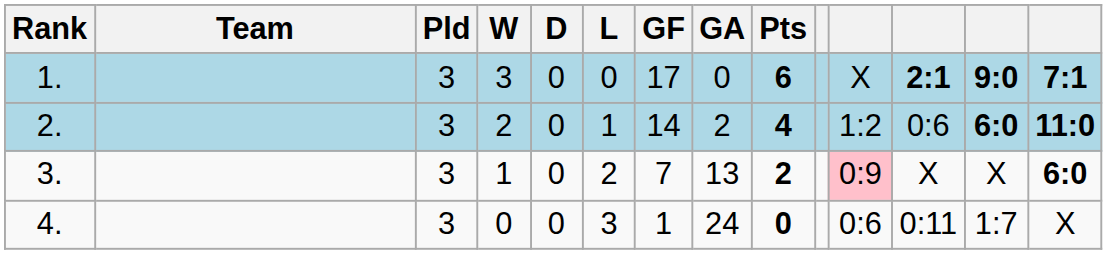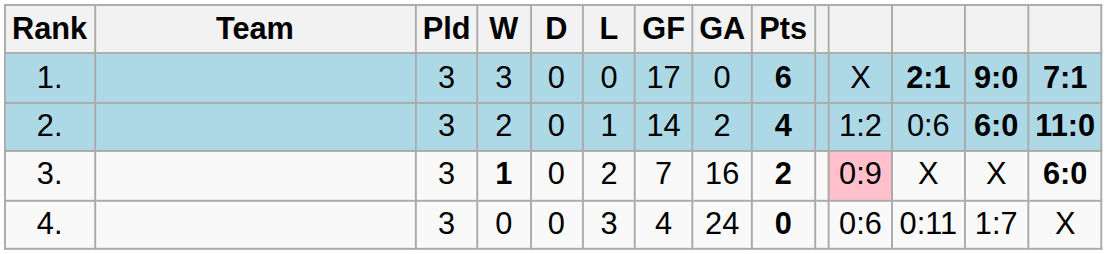 <table class="wikitable">
 <tr>
 <th bgcolor="#efefef">Rank</th>
 <th bgcolor="#efefef" width="160">Team</th>
 <th bgcolor="#efefef" width="20">Pld</th>
 <th bgcolor="#efefef" width="20">W</th>
 <th bgcolor="#efefef" width="20">D</th>
 <th bgcolor="#efefef" width="20">L</th>
 <th bgcolor="#efefef" width="20">GF</th>
 <th bgcolor="#efefef" width="20">GA</th>
 <th bgcolor="#efefef" width="20">Pts</th>
 <th bgcolor="#efefef"></th>
 <th bgcolor="#efefef" width="26"></th>
 <th bgcolor="#efefef" width="26"></th>
 <th bgcolor="#efefef" width="26"></th>
 <th bgcolor="#efefef" width="26"></th>
 </tr>
 <tr align=center bgcolor=lightblue>
 <td>1.</td>
 <td align=left></td>
 <td>3</td>
 <td>3</td>
 <td>0</td>
 <td>0</td>
 <td>17</td>
 <td>0</td>
 <td><strong>6</strong></td>
 <td></td>
 <td>X</td>
 <td><strong>2:1</strong></td>
 <td><strong>9:0</strong></td>
 <td><strong>7:1</strong></td>
 </tr>
 <tr align=center bgcolor=lightblue>
 <td>2.</td>
 <td align=left></td>
 <td>3</td>
 <td>2</td>
 <td>0</td>
 <td>1</td>
 <td>14</td>
 <td>2</td>
 <td><strong>4</strong></td>
 <td></td>
 <td>1:2</td>
 <td>0:6</td>
 <td><strong>6:0</strong></td>
 <td><strong>11:0</strong></td>
 </tr>
 <tr align=center>
 <td>3.</td>
 <td align=left></td>
 <td>3</td>
-<td>1</td>
+<td><strong>1</strong></td>
 <td>0</td>
 <td>2</td>
 <td>7</td>
-<td>13</td>
+<td>16</td>
 <td><strong>2</strong></td>
 <td></td>
 <td style="background: pink;">0:9</td>
 <td>X</td>
 <td>X</td>
 <td><strong>6:0</strong></td>
 </tr>
 <tr align=center>
 <td>4.</td>
 <td align=left></td>
 <td>3</td>
 <td>0</td>
 <td>0</td>
 <td>3</td>
-<td>1</td>
+<td>4</td>
 <td>24</td>
 <td><strong>0</strong></td>
 <td></td>
 <td>0:6</td>
 <td>0:11</td>
 <td>1:7</td>
 <td>X</td>
 </tr>
 </table>
